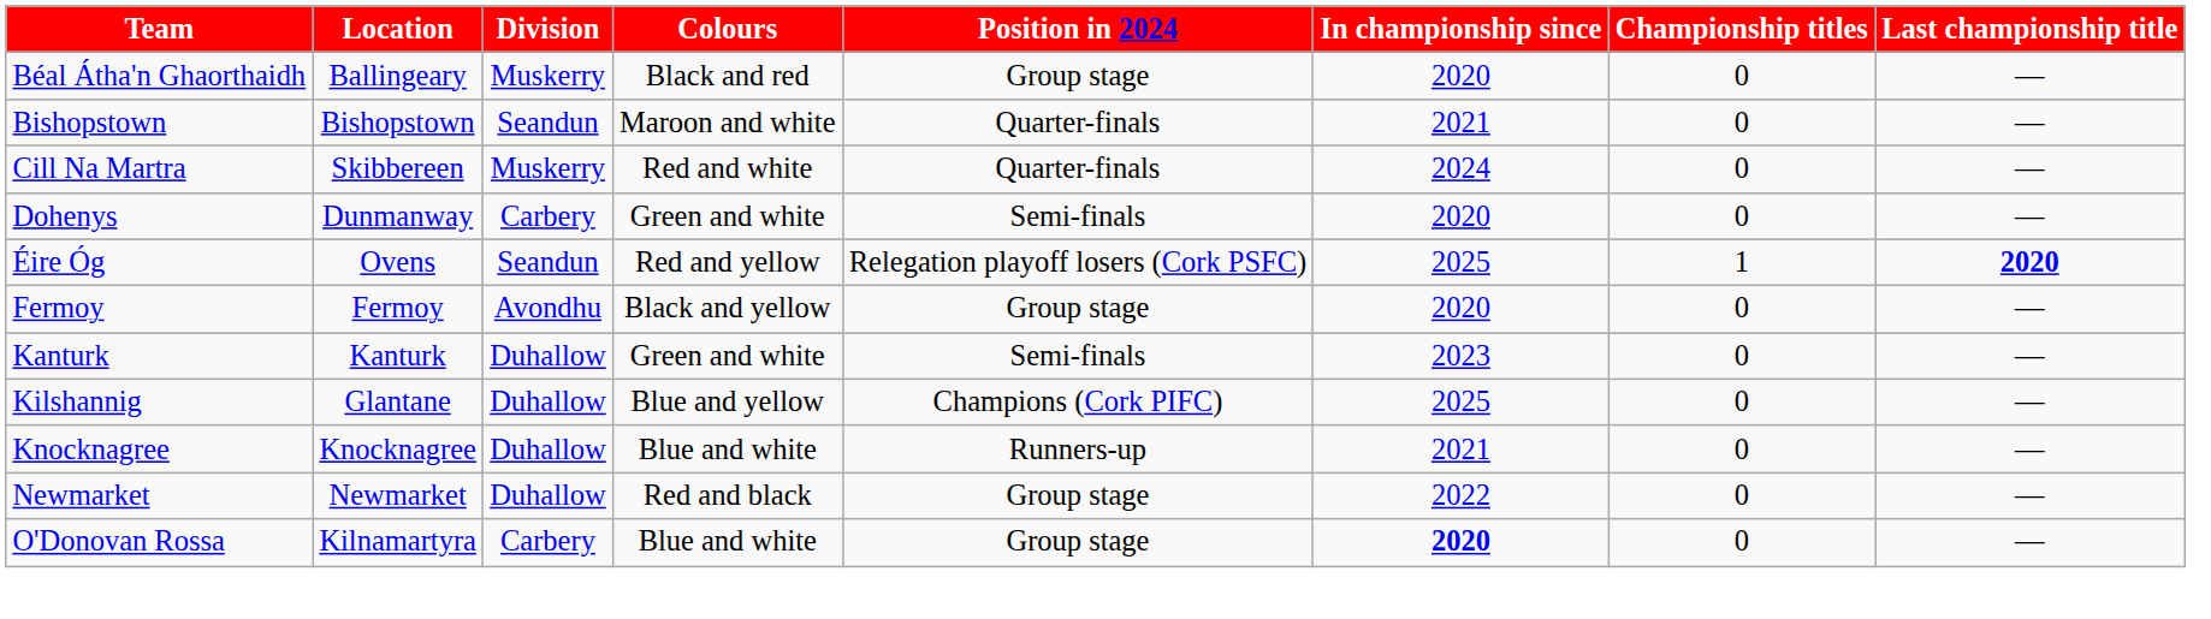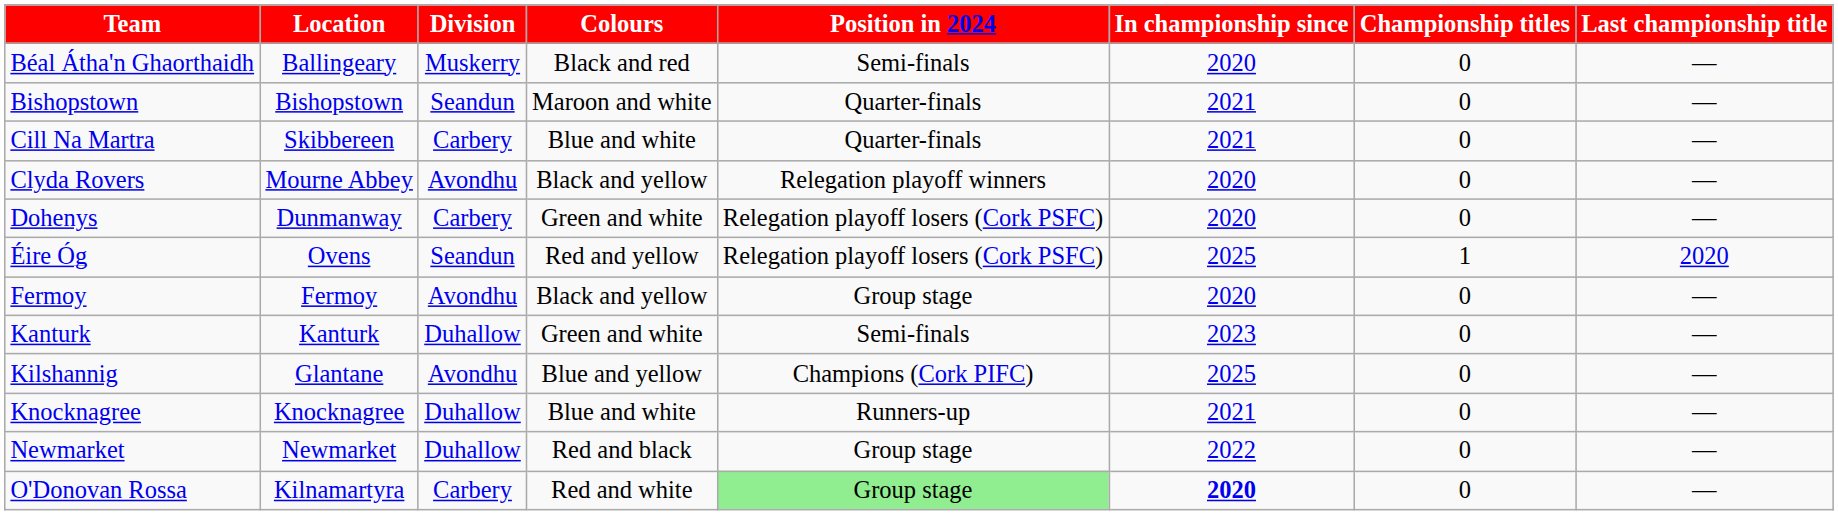 <table class="wikitable sortable" style="text-align:center">
 <tr>
 <th style="background:red;color:white">Team</th>
 <th style="background:red;color:white">Location</th>
 <th style="background:red;color:white">Division</th>
 <th style="background:red;color:white">Colours</th>
 <th style="background:red;color:white">Position in <a href='#'>2024</a></th>
 <th style="background:red;color:white">In championship since</th>
 <th style="background:red;color:white">Championship titles</th>
 <th style="background:red;color:white">Last championship title</th>
 </tr>
 <tr>
 <td style="text-align:left"> <a href='#'>Béal Átha'n Ghaorthaidh</a></td>
 <td><a href='#'>Ballingeary</a></td>
 <td><a href='#'>Muskerry</a></td>
 <td>Black and red</td>
-<td>Group stage</td>
+<td>Semi-finals</td>
 <td><a href='#'>2020</a></td>
 <td>0</td>
 <td>—</td>
 </tr>
 <tr>
 <td style="text-align:left"> <a href='#'>Bishopstown</a></td>
 <td><a href='#'>Bishopstown</a></td>
 <td><a href='#'>Seandun</a></td>
 <td>Maroon and white</td>
 <td>Quarter-finals</td>
 <td><a href='#'>2021</a></td>
 <td>0</td>
 <td>—</td>
 </tr>
 <tr>
 <td style="text-align:left"> <a href='#'>Cill Na Martra</a></td>
 <td><a href='#'>Skibbereen</a></td>
-<td><a href='#'>Muskerry</a></td>
-<td>Red and white</td>
+<td><a href='#'>Carbery</a></td>
+<td>Blue and white</td>
 <td>Quarter-finals</td>
-<td><a href='#'>2024</a></td>
+<td><a href='#'>2021</a></td>
+<td>0</td>
+<td>—</td>
+</tr>
+<tr>
+<td style="text-align:left"> <a href='#'>Clyda Rovers</a></td>
+<td><a href='#'>Mourne Abbey</a></td>
+<td><a href='#'>Avondhu</a></td>
+<td>Black and yellow</td>
+<td>Relegation playoff winners</td>
+<td><a href='#'>2020</a></td>
 <td>0</td>
 <td>—</td>
 </tr>
 <tr>
 <td style="text-align:left"> <a href='#'>Dohenys</a></td>
 <td><a href='#'>Dunmanway</a></td>
 <td><a href='#'>Carbery</a></td>
 <td>Green and white</td>
-<td>Semi-finals</td>
+<td>Relegation playoff losers (<a href='#'>Cork PSFC</a>)</td>
 <td><a href='#'>2020</a></td>
 <td>0</td>
 <td>—</td>
 </tr>
 <tr>
 <td style="text-align:left"> <a href='#'>Éire Óg</a></td>
 <td><a href='#'>Ovens</a></td>
 <td><a href='#'>Seandun</a></td>
 <td>Red and yellow</td>
 <td>Relegation playoff losers (<a href='#'>Cork PSFC</a>)</td>
 <td><a href='#'>2025</a></td>
 <td>1</td>
-<td><strong><a href='#'>2020</a></strong></td>
+<td><a href='#'>2020</a></td>
 </tr>
 <tr>
 <td style="text-align:left"> <a href='#'>Fermoy</a></td>
 <td><a href='#'>Fermoy</a></td>
 <td><a href='#'>Avondhu</a></td>
 <td>Black and yellow</td>
 <td>Group stage</td>
 <td><a href='#'>2020</a></td>
 <td>0</td>
 <td>—</td>
 </tr>
 <tr>
 <td style="text-align:left"> <a href='#'>Kanturk</a></td>
 <td><a href='#'>Kanturk</a></td>
 <td><a href='#'>Duhallow</a></td>
 <td>Green and white</td>
 <td>Semi-finals</td>
 <td><a href='#'>2023</a></td>
 <td>0</td>
 <td>—</td>
 </tr>
 <tr>
 <td style="text-align:left"> <a href='#'>Kilshannig</a></td>
 <td><a href='#'>Glantane</a></td>
-<td><a href='#'>Duhallow</a></td>
+<td><a href='#'>Avondhu</a></td>
 <td>Blue and yellow</td>
 <td>Champions (<a href='#'>Cork PIFC</a>)</td>
 <td><a href='#'>2025</a></td>
 <td>0</td>
 <td>—</td>
 </tr>
 <tr>
 <td style="text-align:left"> <a href='#'>Knocknagree</a></td>
 <td><a href='#'>Knocknagree</a></td>
 <td><a href='#'>Duhallow</a></td>
 <td>Blue and white</td>
 <td>Runners-up</td>
 <td><a href='#'>2021</a></td>
 <td>0</td>
 <td>—</td>
 </tr>
 <tr>
 <td style="text-align:left"> <a href='#'>Newmarket</a></td>
 <td><a href='#'>Newmarket</a></td>
 <td><a href='#'>Duhallow</a></td>
 <td>Red and black</td>
 <td>Group stage</td>
 <td><a href='#'>2022</a></td>
 <td>0</td>
 <td>—</td>
 </tr>
 <tr>
 <td style="text-align:left"> <a href='#'>O'Donovan Rossa</a></td>
 <td><a href='#'>Kilnamartyra</a></td>
 <td><a href='#'>Carbery</a></td>
-<td>Blue and white</td>
-<td>Group stage</td>
+<td>Red and white</td>
+<td style="background: lightgreen;">Group stage</td>
 <td><strong><a href='#'>2020</a></strong></td>
 <td>0</td>
 <td>—</td>
 </tr>
 </table>
